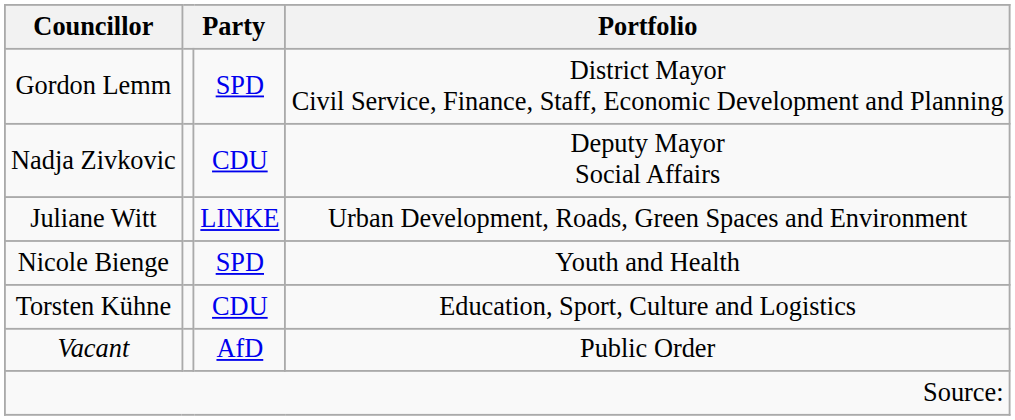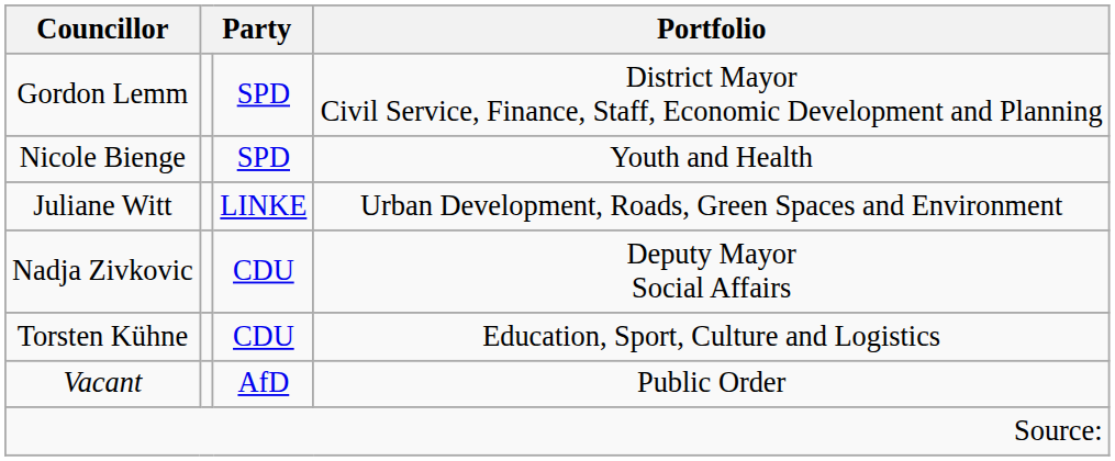 <table class=wikitable style="font-size:90%; text-align:center">
 <tr>
 <th>Councillor</th>
 <th colspan=2>Party</th>
 <th>Portfolio</th>
 </tr>
 <tr>
 <td>Gordon Lemm</td>
 <td bgcolor=></td>
 <td><a href='#'>SPD</a></td>
 <td>District Mayor<br>Civil Service, Finance, Staff, Economic Development and Planning</td>
 </tr>
 <tr>
-<td>Nadja Zivkovic</td>
+<td>Nicole Bienge</td>
 <td bgcolor=></td>
-<td><a href='#'>CDU</a></td>
-<td>Deputy Mayor<br>Social Affairs</td>
+<td><a href='#'>SPD</a></td>
+<td>Youth and Health</td>
 </tr>
 <tr>
 <td>Juliane Witt</td>
 <td bgcolor=></td>
 <td><a href='#'>LINKE</a></td>
 <td>Urban Development, Roads, Green Spaces and Environment</td>
 </tr>
 <tr>
-<td>Nicole Bienge</td>
+<td>Nadja Zivkovic</td>
 <td bgcolor=></td>
-<td><a href='#'>SPD</a></td>
-<td>Youth and Health</td>
+<td><a href='#'>CDU</a></td>
+<td>Deputy Mayor<br>Social Affairs</td>
 </tr>
 <tr>
 <td>Torsten Kühne</td>
 <td bgcolor=></td>
 <td><a href='#'>CDU</a></td>
 <td>Education, Sport, Culture and Logistics</td>
 </tr>
 <tr>
 <td><em>Vacant</em></td>
 <td bgcolor=></td>
 <td><a href='#'>AfD</a></td>
 <td>Public Order</td>
 </tr>
 <tr>
 <td colspan=4 align=right>Source: </td>
 </tr>
 </table>
